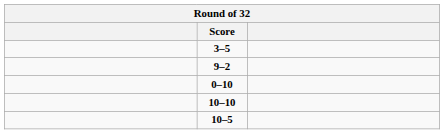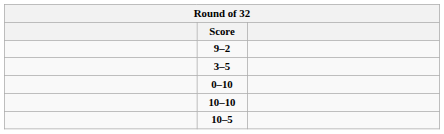 <table class="wikitable" style="text-align: center; font-size:90% ">
 <tr>
 <th colspan=3>Round of 32</th>
 </tr>
 <tr>
 <th align="right" width="250"></th>
 <th width="60">Score</th>
 <th align="left" width="250"></th>
 </tr>
 <tr>
+<td align=left><strong></strong></td>
+<td align=center><strong>9–2</strong></td>
+<td align=left></td>
+</tr>
+<tr>
 <td align=left></td>
 <td align=center><strong>3–5</strong></td>
 <td align=left><strong></strong></td>
-</tr>
-<tr>
-<td align=left><strong></strong></td>
-<td align=center><strong>9–2</strong></td>
-<td align=left></td>
 </tr>
 <tr>
 <td align=left></td>
 <td align=center><strong>0–10</strong></td>
 <td align=left><strong></strong></td>
 </tr>
 <tr>
 <td align=left><strong></strong></td>
 <td align=center><strong>10–10</strong></td>
 <td align=left></td>
 </tr>
 <tr>
 <td align=left><strong></strong></td>
 <td align=center><strong>10–5</strong></td>
 <td align=left></td>
 </tr>
 </table>
